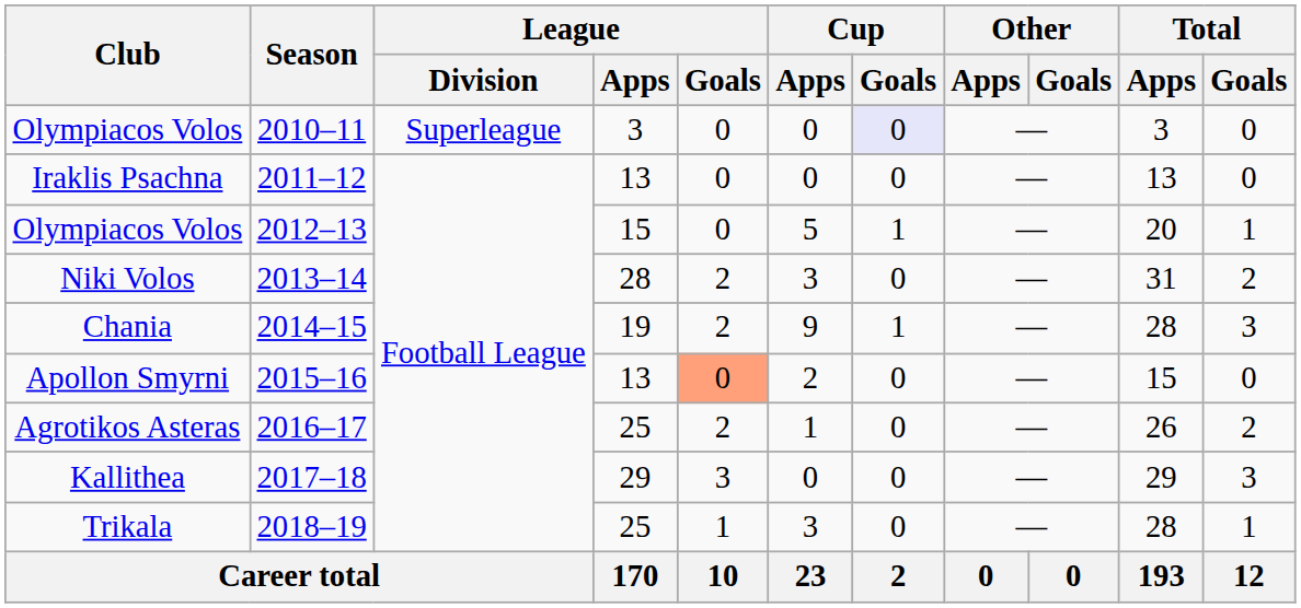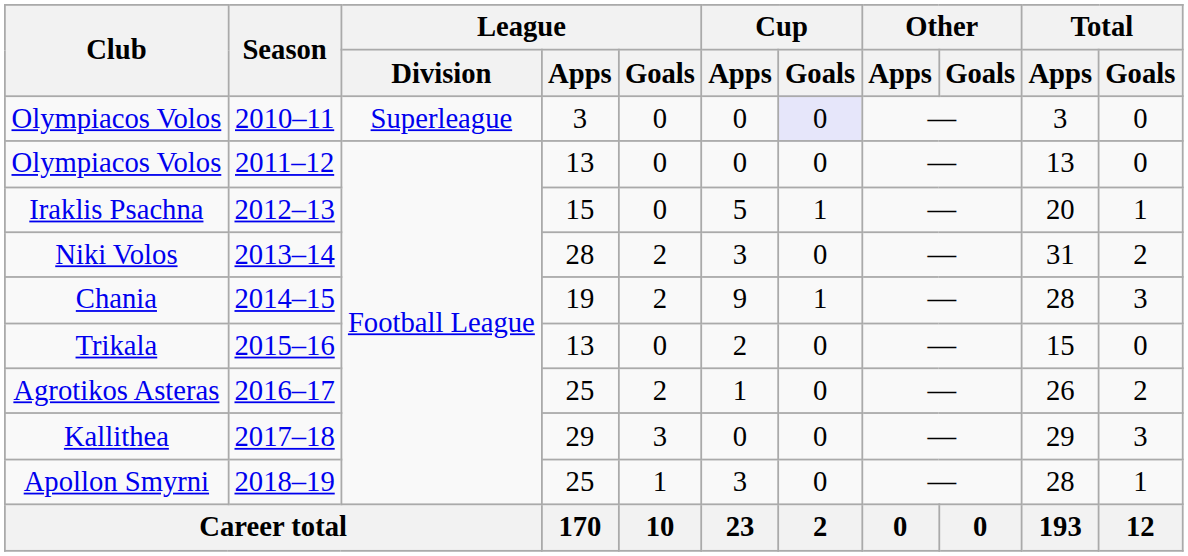 <table class="wikitable" style="text-align: center;">
 <tr>
 <th rowspan="2">Club</th>
 <th rowspan="2">Season</th>
 <th colspan="3">League</th>
 <th colspan="2">Cup</th>
 <th colspan="2">Other</th>
 <th colspan="2">Total</th>
 </tr>
 <tr>
 <th>Division</th>
 <th>Apps</th>
 <th>Goals</th>
 <th>Apps</th>
 <th>Goals</th>
 <th>Apps</th>
 <th>Goals</th>
 <th>Apps</th>
 <th>Goals</th>
 </tr>
 <tr>
 <td rowspan="1"><a href='#'>Olympiacos Volos</a></td>
 <td><a href='#'>2010–11</a></td>
 <td><a href='#'>Superleague</a></td>
 <td>3</td>
 <td>0</td>
 <td>0</td>
 <td style="background: lavender;">0</td>
 <td colspan="2">—</td>
 <td>3</td>
 <td>0</td>
 </tr>
 <tr>
-<td rowspan="1"><a href='#'>Iraklis Psachna</a></td>
+<td rowspan="1"><a href='#'>Olympiacos Volos</a></td>
 <td><a href='#'>2011–12</a></td>
 <td rowspan="8"><a href='#'>Football League</a></td>
 <td>13</td>
 <td>0</td>
 <td>0</td>
 <td>0</td>
 <td colspan="2">—</td>
 <td>13</td>
 <td>0</td>
 </tr>
 <tr>
-<td rowspan="1"><a href='#'>Olympiacos Volos</a></td>
+<td rowspan="1"><a href='#'>Iraklis Psachna</a></td>
 <td><a href='#'>2012–13</a></td>
 <td>15</td>
 <td>0</td>
 <td>5</td>
 <td>1</td>
 <td colspan="2">—</td>
 <td>20</td>
 <td>1</td>
 </tr>
 <tr>
 <td rowspan="1"><a href='#'>Niki Volos</a></td>
 <td><a href='#'>2013–14</a></td>
 <td>28</td>
 <td>2</td>
 <td>3</td>
 <td>0</td>
 <td colspan="2">—</td>
 <td>31</td>
 <td>2</td>
 </tr>
 <tr>
 <td rowspan="1"><a href='#'>Chania</a></td>
 <td><a href='#'>2014–15</a></td>
 <td>19</td>
 <td>2</td>
 <td>9</td>
 <td>1</td>
 <td colspan="2">—</td>
 <td>28</td>
 <td>3</td>
 </tr>
 <tr>
-<td rowspan="1"><a href='#'>Apollon Smyrni</a></td>
+<td rowspan="1"><a href='#'>Trikala</a></td>
 <td><a href='#'>2015–16</a></td>
 <td>13</td>
-<td style="background: lightsalmon;">0</td>
+<td>0</td>
 <td>2</td>
 <td>0</td>
 <td colspan="2">—</td>
 <td>15</td>
 <td>0</td>
 </tr>
 <tr>
 <td rowspan="1"><a href='#'>Agrotikos Asteras</a></td>
 <td><a href='#'>2016–17</a></td>
 <td>25</td>
 <td>2</td>
 <td>1</td>
 <td>0</td>
 <td colspan="2">—</td>
 <td>26</td>
 <td>2</td>
 </tr>
 <tr>
 <td rowspan="1"><a href='#'>Kallithea</a></td>
 <td><a href='#'>2017–18</a></td>
 <td>29</td>
 <td>3</td>
 <td>0</td>
 <td>0</td>
 <td colspan="2">—</td>
 <td>29</td>
 <td>3</td>
 </tr>
 <tr>
-<td rowspan="1"><a href='#'>Trikala</a></td>
+<td rowspan="1"><a href='#'>Apollon Smyrni</a></td>
 <td><a href='#'>2018–19</a></td>
 <td>25</td>
 <td>1</td>
 <td>3</td>
 <td>0</td>
 <td colspan="2">—</td>
 <td>28</td>
 <td>1</td>
 </tr>
 <tr>
 <th colspan="3">Career total</th>
 <th>170</th>
 <th>10</th>
 <th>23</th>
 <th>2</th>
 <th>0</th>
 <th>0</th>
 <th>193</th>
 <th>12</th>
 </tr>
 </table>
